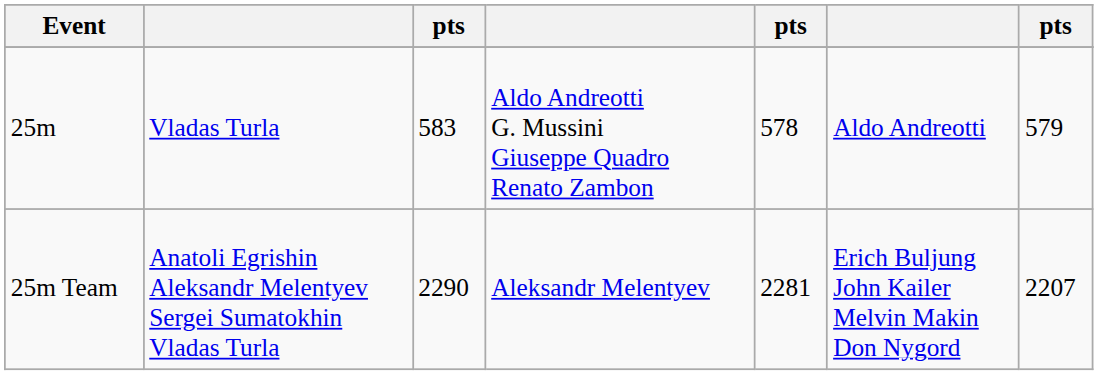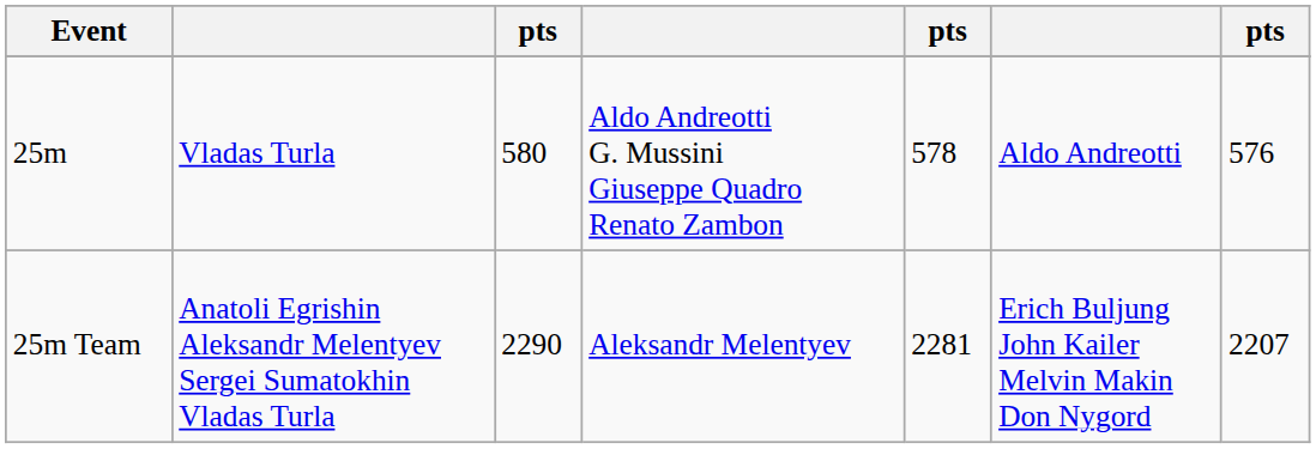 <table class="wikitable" width=70% style="font-size:90%; text-align:left;">
 <tr>
 <th>Event</th>
 <th></th>
 <th>pts</th>
 <th></th>
 <th>pts</th>
 <th></th>
 <th>pts</th>
 </tr>
 <tr>
 </tr>
 <tr>
 <td>25m</td>
 <td> <a href='#'>Vladas Turla</a></td>
-<td>583</td>
+<td>580</td>
 <td><br><a href='#'>Aldo Andreotti</a><br>G. Mussini<br><a href='#'>Giuseppe Quadro</a><br><a href='#'>Renato Zambon</a></td>
 <td>578</td>
 <td> <a href='#'>Aldo Andreotti</a></td>
-<td>579</td>
+<td>576</td>
 </tr>
 <tr>
 <td>25m Team</td>
 <td><br><a href='#'>Anatoli Egrishin</a><br><a href='#'>Aleksandr Melentyev</a><br><a href='#'>Sergei Sumatokhin</a><br><a href='#'>Vladas Turla</a></td>
 <td>2290</td>
 <td> <a href='#'>Aleksandr Melentyev</a></td>
 <td>2281</td>
 <td><br><a href='#'>Erich Buljung</a><br><a href='#'>John Kailer</a><br><a href='#'>Melvin Makin</a><br><a href='#'>Don Nygord</a></td>
 <td>2207</td>
 </tr>
 </table>
